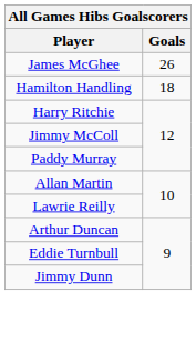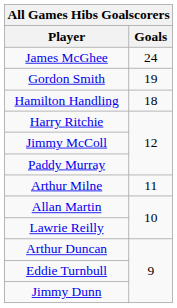 <table class="wikitable" style="text-align:center;">
 <tr>
 <th colspan=2>All Games Hibs Goalscorers</th>
 </tr>
 <tr>
 <th>Player</th>
 <th>Goals</th>
 </tr>
 <tr>
 <td><a href='#'>James McGhee</a></td>
-<td>26</td>
+<td>24</td>
+</tr>
+<tr>
+<td><a href='#'>Gordon Smith</a></td>
+<td>19</td>
 </tr>
 <tr>
 <td><a href='#'>Hamilton Handling</a></td>
 <td>18</td>
 </tr>
 <tr>
 <td><a href='#'>Harry Ritchie</a></td>
 <td rowspan=3>12</td>
 </tr>
 <tr>
 <td><a href='#'>Jimmy McColl</a></td>
 </tr>
 <tr>
 <td><a href='#'>Paddy Murray</a></td>
+</tr>
+<tr>
+<td><a href='#'>Arthur Milne</a></td>
+<td>11</td>
 </tr>
 <tr>
 <td><a href='#'>Allan Martin</a></td>
 <td rowspan=2>10</td>
 </tr>
 <tr>
 <td><a href='#'>Lawrie Reilly</a></td>
 </tr>
 <tr>
 <td><a href='#'>Arthur Duncan</a></td>
 <td rowspan=3>9</td>
 </tr>
 <tr>
 <td><a href='#'>Eddie Turnbull</a></td>
 </tr>
 <tr>
 <td><a href='#'>Jimmy Dunn</a></td>
 </tr>
 </table>
